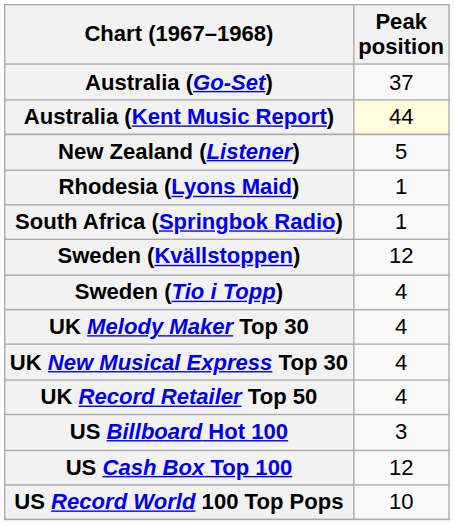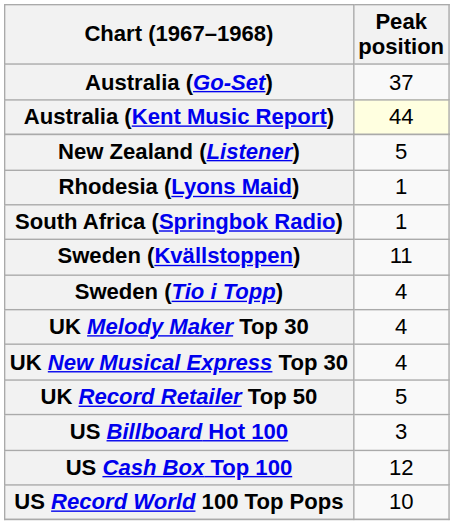 <table class="wikitable sortable plainrowheaders" style="text-align:center">
 <tr>
 <th>Chart (1967–1968)</th>
 <th>Peak<br>position</th>
 </tr>
 <tr>
 <th scope="row">Australia (<em><a href='#'>Go-Set</a></em>)</th>
 <td>37</td>
 </tr>
 <tr>
 <th scope="row">Australia (<a href='#'>Kent Music Report</a>)</th>
 <td style="background: lightyellow;">44</td>
 </tr>
 <tr>
 </tr>
 <tr>
 </tr>
 <tr>
 </tr>
 <tr>
 </tr>
 <tr>
 <th scope="row">New Zealand (<em><a href='#'>Listener</a></em>)</th>
 <td>5</td>
 </tr>
 <tr>
 <th scope="row">Rhodesia (<a href='#'>Lyons Maid</a>)</th>
 <td>1</td>
 </tr>
 <tr>
 <th scope="row">South Africa (<a href='#'>Springbok Radio</a>)</th>
 <td>1</td>
 </tr>
 <tr>
 <th scope="row">Sweden (<a href='#'>Kvällstoppen</a>)</th>
-<td>12</td>
+<td>11</td>
 </tr>
 <tr>
 <th scope="row">Sweden (<em><a href='#'>Tio i Topp</a></em>)</th>
 <td>4</td>
 </tr>
 <tr>
 <th scope="row">UK <em><a href='#'>Melody Maker</a></em> Top 30</th>
 <td>4</td>
 </tr>
 <tr>
 <th scope="row">UK <em><a href='#'>New Musical Express</a></em> Top 30</th>
 <td>4</td>
 </tr>
 <tr>
 <th scope="row">UK <em><a href='#'>Record Retailer</a></em> Top 50</th>
-<td>4</td>
+<td>5</td>
 </tr>
 <tr>
 <th scope="row">US <a href='#'><em>Billboard</em> Hot 100</a></th>
 <td>3</td>
 </tr>
 <tr>
 <th scope="row">US <a href='#'><em>Cash Box</em> Top 100</a></th>
 <td>12</td>
 </tr>
 <tr>
 <th scope="row">US <em><a href='#'>Record World</a></em> 100 Top Pops</th>
 <td>10</td>
 </tr>
 <tr>
 </tr>
 </table>
